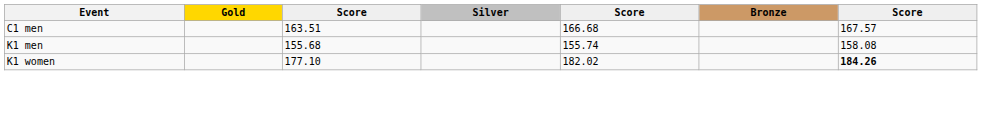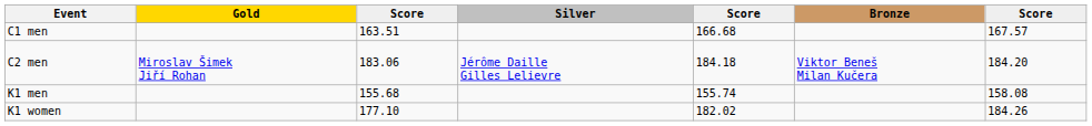 <table class="wikitable" width=100%>
 <tr>
 <th>Event</th>
 <td align=center bgcolor="gold"><strong>Gold</strong></td>
 <td align=center bgcolor="EFEFEF"><strong>Score</strong></td>
 <td align=center bgcolor="silver"><strong>Silver</strong></td>
 <td align=center bgcolor="EFEFEF"><strong>Score</strong></td>
 <td align=center bgcolor="CC9966"><strong>Bronze</strong></td>
 <td align=center bgcolor="EFEFEF"><strong>Score</strong></td>
 </tr>
 <tr>
 <td>C1 men</td>
 <td></td>
 <td>163.51</td>
 <td></td>
 <td>166.68</td>
 <td></td>
 <td>167.57</td>
 </tr>
 <tr>
+<td>C2 men</td>
+<td><br><a href='#'>Miroslav Šimek</a><br><a href='#'>Jiří Rohan</a></td>
+<td>183.06</td>
+<td><br><a href='#'>Jérôme Daille</a><br><a href='#'>Gilles Lelievre</a></td>
+<td>184.18</td>
+<td><br><a href='#'>Viktor Beneš</a><br><a href='#'>Milan Kučera</a></td>
+<td>184.20</td>
+</tr>
+<tr>
 <td>K1 men</td>
 <td></td>
 <td>155.68</td>
 <td></td>
 <td>155.74</td>
 <td></td>
 <td>158.08</td>
 </tr>
 <tr>
 <td>K1 women</td>
 <td></td>
 <td>177.10</td>
 <td></td>
 <td>182.02</td>
 <td></td>
-<td><strong>184.26</strong></td>
+<td>184.26</td>
 </tr>
 </table>
